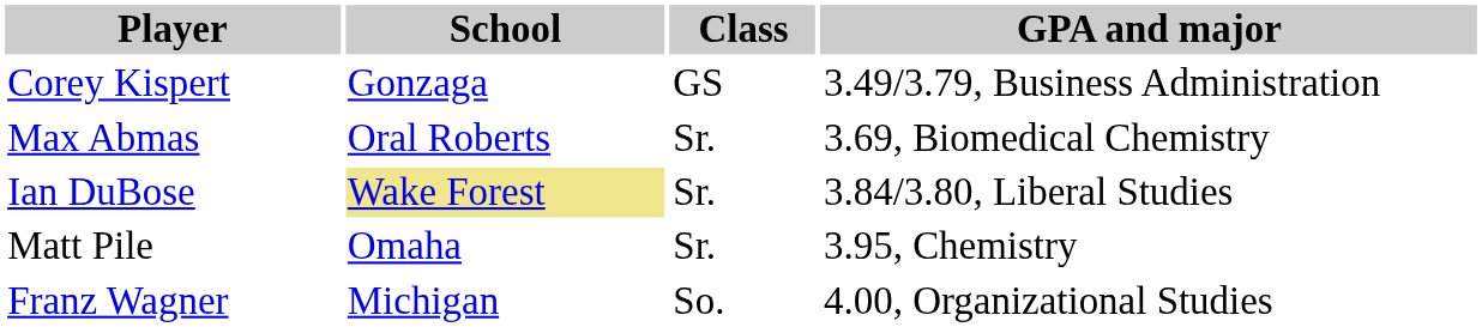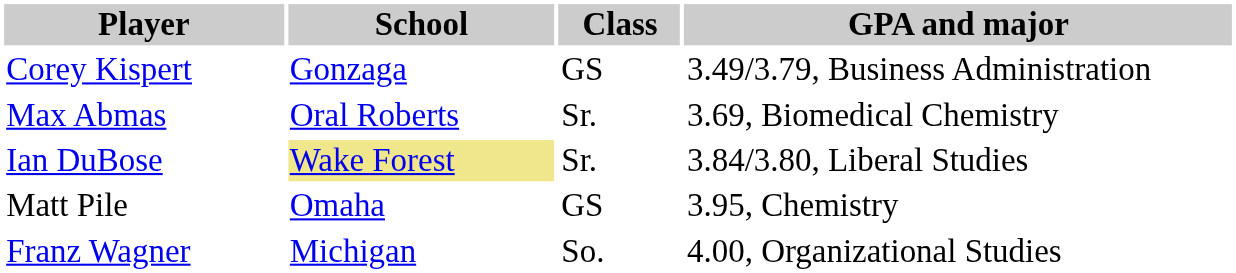 <table style="width:600px" "border:'1' 'solid' 'gray' ">
 <tr>
 <th style="background:#ccc; width:23%;">Player</th>
 <th style="background:#ccc; width:22%;">School</th>
 <th style="background:#ccc; width:10%;">Class</th>
 <th style="background:#ccc; width:45%;">GPA and major</th>
 </tr>
 <tr>
 <td><a href='#'>Corey Kispert</a></td>
 <td><a href='#'>Gonzaga</a></td>
 <td>GS</td>
 <td>3.49/3.79, Business Administration</td>
 </tr>
 <tr>
 <td><a href='#'>Max Abmas</a></td>
 <td><a href='#'>Oral Roberts</a></td>
 <td>Sr.</td>
 <td>3.69, Biomedical Chemistry</td>
 </tr>
 <tr>
 <td><a href='#'>Ian DuBose</a></td>
 <td style="background: khaki;"><a href='#'>Wake Forest</a></td>
 <td>Sr.</td>
 <td>3.84/3.80, Liberal Studies</td>
 </tr>
 <tr>
 <td>Matt Pile</td>
 <td><a href='#'>Omaha</a></td>
-<td>Sr.</td>
+<td>GS</td>
 <td>3.95, Chemistry</td>
 </tr>
 <tr>
 <td><a href='#'>Franz Wagner</a></td>
 <td><a href='#'>Michigan</a></td>
 <td>So.</td>
 <td>4.00, Organizational Studies</td>
 </tr>
 </table>
